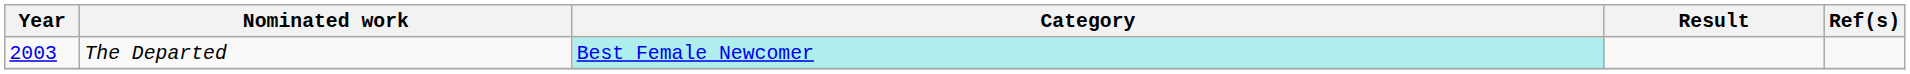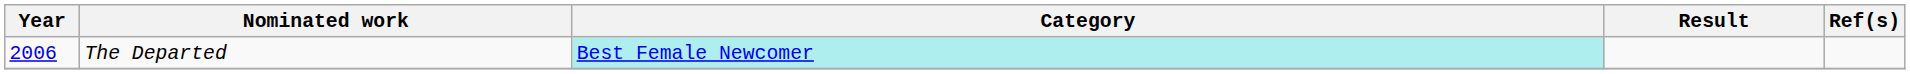 <table class="wikitable">
 <tr>
 <th width=4%>Year</th>
 <th width=27%>Nominated work</th>
 <th width=57%>Category</th>
 <th width=12%>Result</th>
 <th width=4%>Ref(s)</th>
 </tr>
 <tr>
-<td><a href='#'>2003</a></td>
+<td><a href='#'>2006</a></td>
 <td><em>The Departed</em></td>
 <td style="background: paleturquoise;"><a href='#'>Best Female Newcomer</a></td>
 <td></td>
 <td></td>
 </tr>
 <tr>
 </tr>
 </table>
